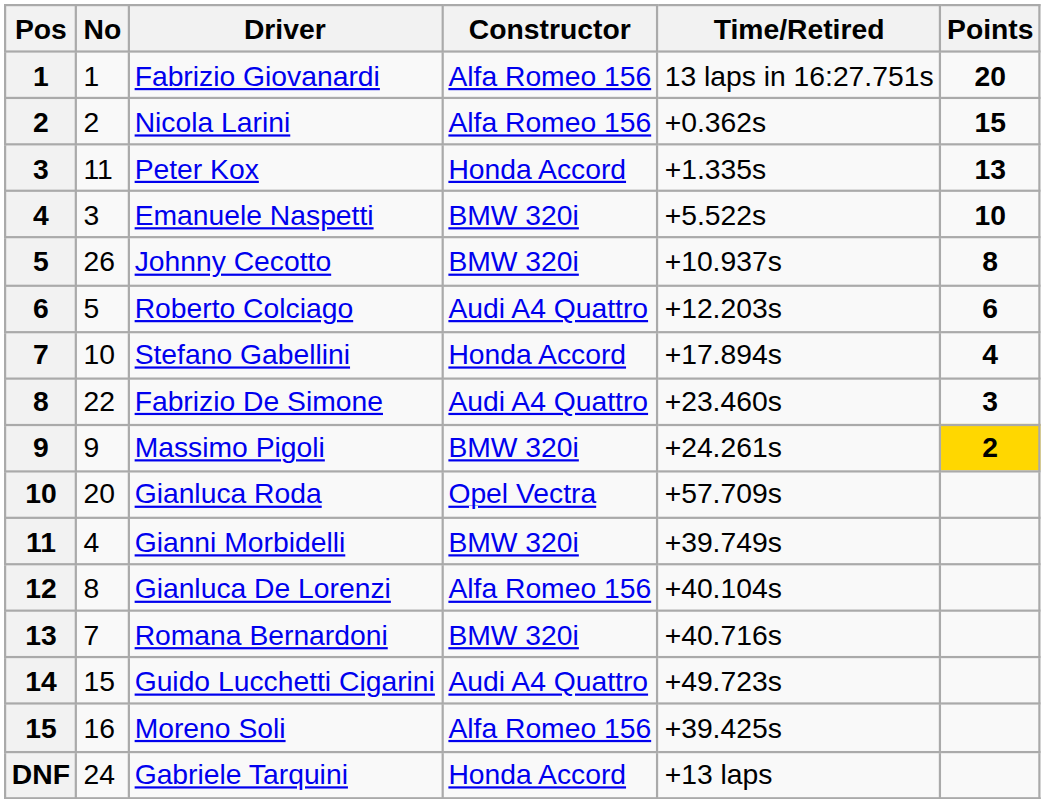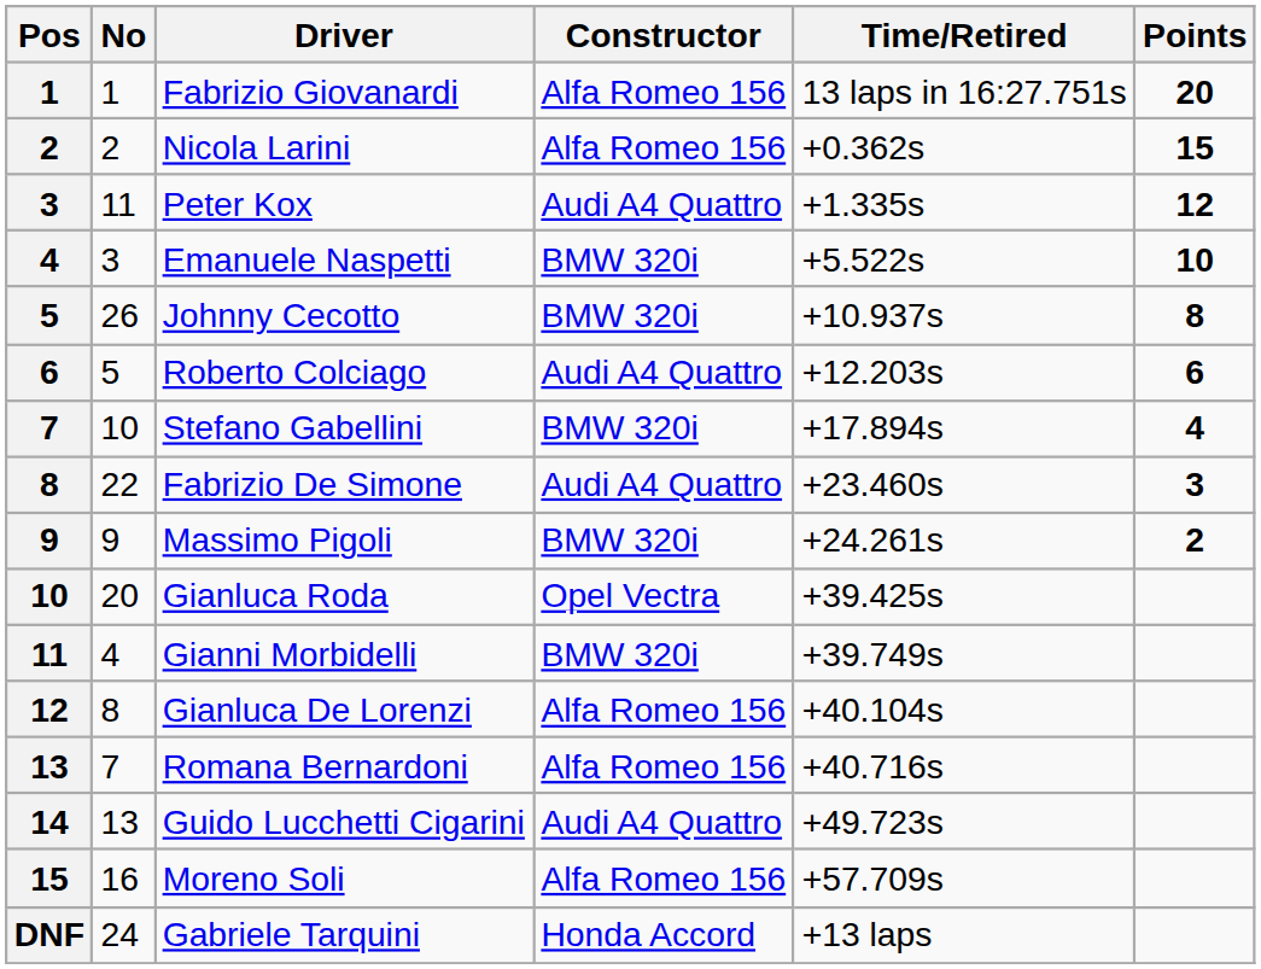 <table class="wikitable" style="font-size: 80%;">
 <tr>
 <th>Pos</th>
 <th>No</th>
 <th>Driver</th>
 <th>Constructor</th>
 <th>Time/Retired</th>
 <th>Points</th>
 </tr>
 <tr>
 <th>1</th>
 <td>1</td>
 <td> <a href='#'>Fabrizio Giovanardi</a></td>
 <td><a href='#'>Alfa Romeo 156</a></td>
 <td>13 laps in 16:27.751s</td>
 <td style="text-align:center"><strong>20</strong></td>
 </tr>
 <tr>
 <th>2</th>
 <td>2</td>
 <td> <a href='#'>Nicola Larini</a></td>
 <td><a href='#'>Alfa Romeo 156</a></td>
 <td>+0.362s</td>
 <td style="text-align:center"><strong>15</strong></td>
 </tr>
 <tr>
 <th>3</th>
 <td>11</td>
 <td> <a href='#'>Peter Kox</a></td>
-<td><a href='#'>Honda Accord</a></td>
+<td><a href='#'>Audi A4 Quattro</a></td>
 <td>+1.335s</td>
-<td style="text-align:center"><strong>13</strong></td>
+<td style="text-align:center"><strong>12</strong></td>
 </tr>
 <tr>
 <th>4</th>
 <td>3</td>
 <td> <a href='#'>Emanuele Naspetti</a></td>
 <td><a href='#'>BMW 320i</a></td>
 <td>+5.522s</td>
 <td style="text-align:center"><strong>10</strong></td>
 </tr>
 <tr>
 <th>5</th>
 <td>26</td>
 <td> <a href='#'>Johnny Cecotto</a></td>
 <td><a href='#'>BMW 320i</a></td>
 <td>+10.937s</td>
 <td style="text-align:center"><strong>8</strong></td>
 </tr>
 <tr>
 <th>6</th>
 <td>5</td>
 <td> <a href='#'>Roberto Colciago</a></td>
 <td><a href='#'>Audi A4 Quattro</a></td>
 <td>+12.203s</td>
 <td style="text-align:center"><strong>6</strong></td>
 </tr>
 <tr>
 <th>7</th>
 <td>10</td>
 <td> <a href='#'>Stefano Gabellini</a></td>
-<td><a href='#'>Honda Accord</a></td>
+<td><a href='#'>BMW 320i</a></td>
 <td>+17.894s</td>
 <td style="text-align:center"><strong>4</strong></td>
 </tr>
 <tr>
 <th>8</th>
 <td>22</td>
 <td> <a href='#'>Fabrizio De Simone</a></td>
 <td><a href='#'>Audi A4 Quattro</a></td>
 <td>+23.460s</td>
 <td style="text-align:center"><strong>3</strong></td>
 </tr>
 <tr>
 <th>9</th>
 <td>9</td>
 <td> <a href='#'>Massimo Pigoli</a></td>
 <td><a href='#'>BMW 320i</a></td>
 <td>+24.261s</td>
-<td style="background: gold; text-align:center"><strong>2</strong></td>
+<td style="text-align:center"><strong>2</strong></td>
 </tr>
 <tr>
 <th>10</th>
 <td>20</td>
 <td> <a href='#'>Gianluca Roda</a></td>
 <td><a href='#'>Opel Vectra</a></td>
-<td>+57.709s</td>
+<td>+39.425s</td>
 <td></td>
 </tr>
 <tr>
 <th>11</th>
 <td>4</td>
 <td> <a href='#'>Gianni Morbidelli</a></td>
 <td><a href='#'>BMW 320i</a></td>
 <td>+39.749s</td>
 <td></td>
 </tr>
 <tr>
 <th>12</th>
 <td>8</td>
 <td> <a href='#'>Gianluca De Lorenzi</a></td>
 <td><a href='#'>Alfa Romeo 156</a></td>
 <td>+40.104s</td>
 <td></td>
 </tr>
 <tr>
 <th>13</th>
 <td>7</td>
 <td> <a href='#'>Romana Bernardoni</a></td>
-<td><a href='#'>BMW 320i</a></td>
+<td><a href='#'>Alfa Romeo 156</a></td>
 <td>+40.716s</td>
 <td></td>
 </tr>
 <tr>
 <th>14</th>
-<td>15</td>
+<td>13</td>
 <td> <a href='#'>Guido Lucchetti Cigarini</a></td>
 <td><a href='#'>Audi A4 Quattro</a></td>
 <td>+49.723s</td>
 <td></td>
 </tr>
 <tr>
 <th>15</th>
 <td>16</td>
 <td> <a href='#'>Moreno Soli</a></td>
 <td><a href='#'>Alfa Romeo 156</a></td>
-<td>+39.425s</td>
+<td>+57.709s</td>
 <td></td>
 </tr>
 <tr>
 <th>DNF</th>
 <td>24</td>
 <td> <a href='#'>Gabriele Tarquini</a></td>
 <td><a href='#'>Honda Accord</a></td>
 <td>+13 laps</td>
 <td></td>
 </tr>
 <tr>
 </tr>
 </table>
